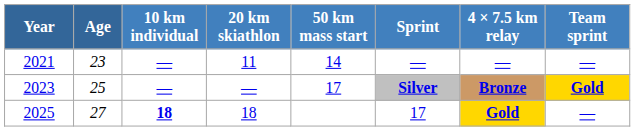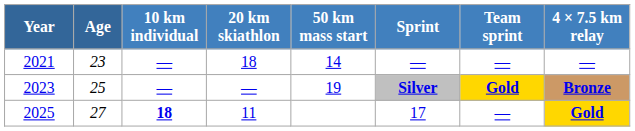 <table class="wikitable" style="font-size:95%; text-align:center; border:grey solid 1px; border-collapse:collapse; background:#ffffff;">
 <tr>
 <th style="background-color:#369; color:white; width:60px;"> Year </th>
 <th style="background-color:#369; color:white; width:40px;"> Age </th>
 <th style="background-color:#4180be; color:white; width:75px;"> 10 km <br> individual </th>
 <th style="background-color:#4180be; color:white; width:75px;"> 20 km <br> skiathlon </th>
 <th style="background-color:#4180be; color:white; width:75px;"> 50 km <br> mass start </th>
 <th style="background-color:#4180be; color:white; width:75px;"> Sprint </th>
+<th style="background-color:#4180be; color:white; width:75px;"> Team <br> sprint </th>
 <th style="background-color:#4180be; color:white; width:75px;"> 4 × 7.5 km <br> relay </th>
-<th style="background-color:#4180be; color:white; width:75px;"> Team <br> sprint </th>
 </tr>
 <tr>
 <td><a href='#'>2021</a></td>
 <td><em>23</em></td>
 <td><a href='#'>—</a></td>
-<td><a href='#'>11</a></td>
+<td><a href='#'>18</a></td>
 <td><a href='#'>14</a></td>
 <td><a href='#'>—</a></td>
 <td><a href='#'>—</a></td>
 <td><a href='#'>—</a></td>
 </tr>
 <tr>
 <td><a href='#'>2023</a></td>
 <td><em>25</em></td>
 <td><a href='#'>—</a></td>
 <td><a href='#'>—</a></td>
-<td><a href='#'>17</a></td>
+<td><a href='#'>19</a></td>
 <td style="background:silver;"><a href='#'><strong>Silver</strong></a></td>
+<td style="background:gold;"><a href='#'><strong>Gold</strong></a></td>
 <td style="background-color: #C96;"><a href='#'><strong>Bronze</strong></a></td>
-<td style="background:gold;"><a href='#'><strong>Gold</strong></a></td>
 </tr>
 <tr>
 <td><a href='#'>2025</a></td>
 <td><em>27</em></td>
 <td><strong><a href='#'>18</a></strong></td>
-<td><a href='#'>18</a></td>
+<td><a href='#'>11</a></td>
 <td></td>
 <td><a href='#'>17</a></td>
+<td><a href='#'>—</a></td>
 <td style="background-color:gold;"><a href='#'><strong>Gold</strong></a></td>
-<td><a href='#'>—</a></td>
 </tr>
 </table>
